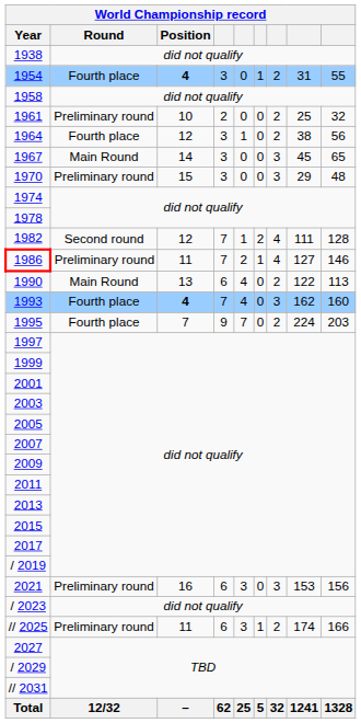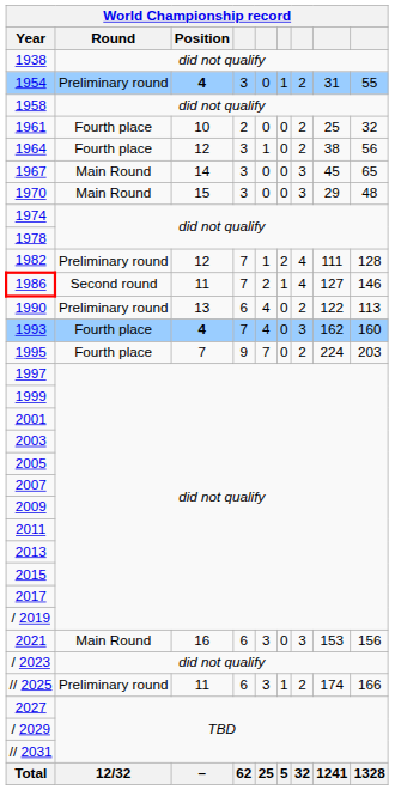 <table class="wikitable" style="text-align: center;">
 <tr>
 <th colspan=9><a href='#'>World Championship record</a></th>
 </tr>
 <tr>
 <th>Year</th>
 <th>Round</th>
 <th>Position</th>
 <th></th>
 <th></th>
 <th></th>
 <th></th>
 <th></th>
 <th></th>
 </tr>
 <tr>
 <td> <a href='#'>1938</a></td>
 <td colspan=8><em>did not qualify</em></td>
 </tr>
 <tr style="background:#9acdff;">
 <td> <a href='#'>1954</a></td>
-<td>Fourth place</td>
+<td>Preliminary round</td>
 <td><strong>4</strong></td>
 <td>3</td>
 <td>0</td>
 <td>1</td>
 <td>2</td>
 <td>31</td>
 <td>55</td>
 </tr>
 <tr>
 <td> <a href='#'>1958</a></td>
 <td colspan=8><em>did not qualify</em></td>
 </tr>
 <tr>
 <td> <a href='#'>1961</a></td>
-<td>Preliminary round</td>
+<td>Fourth place</td>
 <td>10</td>
 <td>2</td>
 <td>0</td>
 <td>0</td>
 <td>2</td>
 <td>25</td>
 <td>32</td>
 </tr>
 <tr>
 <td> <a href='#'>1964</a></td>
 <td>Fourth place</td>
 <td>12</td>
 <td>3</td>
 <td>1</td>
 <td>0</td>
 <td>2</td>
 <td>38</td>
 <td>56</td>
 </tr>
 <tr>
 <td> <a href='#'>1967</a></td>
 <td>Main Round</td>
 <td>14</td>
 <td>3</td>
 <td>0</td>
 <td>0</td>
 <td>3</td>
 <td>45</td>
 <td>65</td>
 </tr>
 <tr>
 <td> <a href='#'>1970</a></td>
-<td>Preliminary round</td>
+<td>Main Round</td>
 <td>15</td>
 <td>3</td>
 <td>0</td>
 <td>0</td>
 <td>3</td>
 <td>29</td>
 <td>48</td>
 </tr>
 <tr>
 <td> <a href='#'>1974</a></td>
 <td colspan="8" rowspan="2"><em>did not qualify</em></td>
 </tr>
 <tr>
 <td> <a href='#'>1978</a></td>
 </tr>
 <tr>
 <td> <a href='#'>1982</a></td>
-<td>Second round</td>
+<td>Preliminary round</td>
 <td>12</td>
 <td>7</td>
 <td>1</td>
 <td>2</td>
 <td>4</td>
 <td>111</td>
 <td>128</td>
 </tr>
 <tr>
 <td style="border: 3px solid red"> <a href='#'>1986</a></td>
-<td>Preliminary round</td>
+<td>Second round</td>
 <td>11</td>
 <td>7</td>
 <td>2</td>
 <td>1</td>
 <td>4</td>
 <td>127</td>
 <td>146</td>
 </tr>
 <tr>
 <td> <a href='#'>1990</a></td>
-<td>Main Round</td>
+<td>Preliminary round</td>
 <td>13</td>
 <td>6</td>
 <td>4</td>
 <td>0</td>
 <td>2</td>
 <td>122</td>
 <td>113</td>
 </tr>
 <tr style="background:#9acdff;">
 <td> <a href='#'>1993</a></td>
 <td>Fourth place</td>
 <td><strong>4</strong></td>
 <td>7</td>
 <td>4</td>
 <td>0</td>
 <td>3</td>
 <td>162</td>
 <td>160</td>
 </tr>
 <tr>
 <td> <a href='#'>1995</a></td>
 <td>Fourth place</td>
 <td>7</td>
 <td>9</td>
 <td>7</td>
 <td>0</td>
 <td>2</td>
 <td>224</td>
 <td>203</td>
 </tr>
 <tr>
 <td> <a href='#'>1997</a></td>
 <td colspan="8" rowspan="12"><em>did not qualify</em></td>
 </tr>
 <tr>
 <td> <a href='#'>1999</a></td>
 </tr>
 <tr>
 <td> <a href='#'>2001</a></td>
 </tr>
 <tr>
 <td> <a href='#'>2003</a></td>
 </tr>
 <tr>
 <td> <a href='#'>2005</a></td>
 </tr>
 <tr>
 <td> <a href='#'>2007</a></td>
 </tr>
 <tr>
 <td> <a href='#'>2009</a></td>
 </tr>
 <tr>
 <td> <a href='#'>2011</a></td>
 </tr>
 <tr>
 <td> <a href='#'>2013</a></td>
 </tr>
 <tr>
 <td> <a href='#'>2015</a></td>
 </tr>
 <tr>
 <td> <a href='#'>2017</a></td>
 </tr>
 <tr>
 <td>/ <a href='#'>2019</a></td>
 </tr>
 <tr>
 <td> <a href='#'>2021</a></td>
-<td>Preliminary round</td>
+<td>Main Round</td>
 <td>16</td>
 <td>6</td>
 <td>3</td>
 <td>0</td>
 <td>3</td>
 <td>153</td>
 <td>156</td>
 </tr>
 <tr>
 <td>/ <a href='#'>2023</a></td>
 <td colspan="8"><em>did not qualify</em></td>
 </tr>
 <tr>
 <td>// <a href='#'>2025</a></td>
 <td>Preliminary round</td>
 <td>11</td>
 <td>6</td>
 <td>3</td>
 <td>1</td>
 <td>2</td>
 <td>174</td>
 <td>166</td>
 </tr>
 <tr>
 <td> <a href='#'>2027</a></td>
 <td colspan="8" rowspan="3"><em>TBD</em></td>
 </tr>
 <tr>
 <td>/ <a href='#'>2029</a></td>
 </tr>
 <tr>
 <td>// <a href='#'>2031</a></td>
 </tr>
 <tr>
 <th>Total</th>
 <th>12/32</th>
 <th>–</th>
 <th>62</th>
 <th>25</th>
 <th>5</th>
 <th>32</th>
 <th>1241</th>
 <th>1328</th>
 </tr>
 </table>
